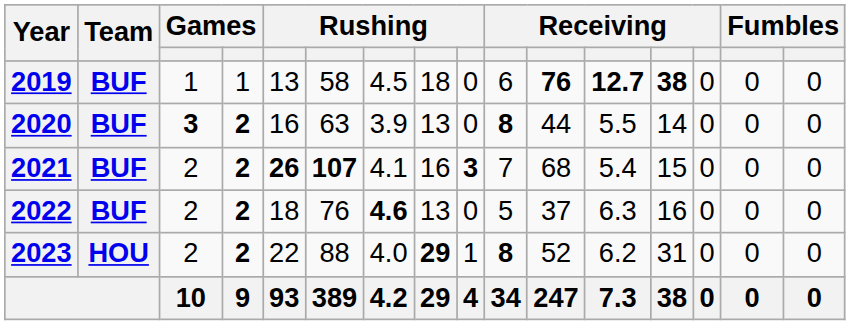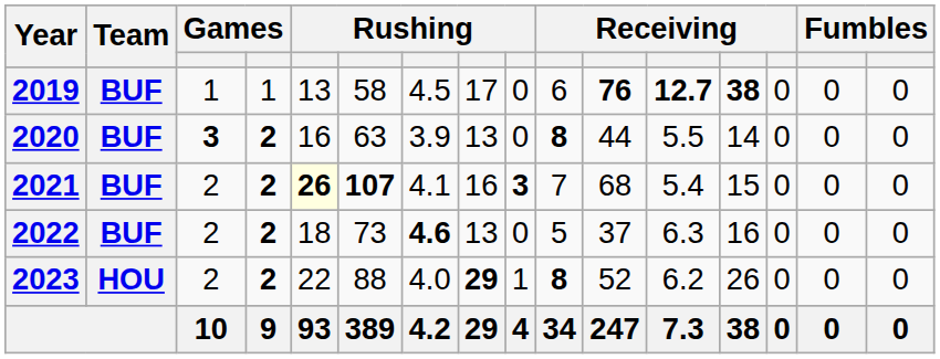 <table class="wikitable" style="text-align:center;">
 <tr>
 <th rowspan="2">Year</th>
 <th rowspan="2">Team</th>
 <th colspan="2">Games</th>
 <th colspan="5">Rushing</th>
 <th colspan="5">Receiving</th>
 <th colspan="2">Fumbles</th>
 </tr>
 <tr>
 <th></th>
 <th></th>
 <th></th>
 <th></th>
 <th></th>
 <th></th>
 <th></th>
 <th></th>
 <th></th>
 <th></th>
 <th></th>
 <th></th>
 <th></th>
 <th></th>
 </tr>
 <tr>
 <th><a href='#'>2019</a></th>
 <th><a href='#'>BUF</a></th>
 <td>1</td>
 <td>1</td>
 <td>13</td>
 <td>58</td>
 <td>4.5</td>
-<td>18</td>
+<td>17</td>
 <td>0</td>
 <td>6</td>
 <td><strong>76</strong></td>
 <td><strong>12.7</strong></td>
 <td><strong>38</strong></td>
 <td>0</td>
 <td>0</td>
 <td>0</td>
 </tr>
 <tr>
 <th><a href='#'>2020</a></th>
 <th><a href='#'>BUF</a></th>
 <td><strong>3</strong></td>
 <td><strong>2</strong></td>
 <td>16</td>
 <td>63</td>
 <td>3.9</td>
 <td>13</td>
 <td>0</td>
 <td><strong>8</strong></td>
 <td>44</td>
 <td>5.5</td>
 <td>14</td>
 <td>0</td>
 <td>0</td>
 <td>0</td>
 </tr>
 <tr>
 <th><a href='#'>2021</a></th>
 <th><a href='#'>BUF</a></th>
 <td>2</td>
 <td><strong>2</strong></td>
-<td><strong>26</strong></td>
+<td style="background: lightyellow;"><strong>26</strong></td>
 <td><strong>107</strong></td>
 <td>4.1</td>
 <td>16</td>
 <td><strong>3</strong></td>
 <td>7</td>
 <td>68</td>
 <td>5.4</td>
 <td>15</td>
 <td>0</td>
 <td>0</td>
 <td>0</td>
 </tr>
 <tr>
 <th><a href='#'>2022</a></th>
 <th><a href='#'>BUF</a></th>
 <td>2</td>
 <td><strong>2</strong></td>
 <td>18</td>
-<td>76</td>
+<td>73</td>
 <td><strong>4.6</strong></td>
 <td>13</td>
 <td>0</td>
 <td>5</td>
 <td>37</td>
 <td>6.3</td>
 <td>16</td>
 <td>0</td>
 <td>0</td>
 <td>0</td>
 </tr>
 <tr>
 <th><a href='#'>2023</a></th>
 <th><a href='#'>HOU</a></th>
 <td>2</td>
 <td><strong>2</strong></td>
 <td>22</td>
 <td>88</td>
 <td>4.0</td>
 <td><strong>29</strong></td>
 <td>1</td>
 <td><strong>8</strong></td>
 <td>52</td>
 <td>6.2</td>
-<td>31</td>
+<td>26</td>
 <td>0</td>
 <td>0</td>
 <td>0</td>
 </tr>
 <tr>
 <th colspan="2"></th>
 <th>10</th>
 <th>9</th>
 <th>93</th>
 <th>389</th>
 <th>4.2</th>
 <th>29</th>
 <th>4</th>
 <th>34</th>
 <th>247</th>
 <th>7.3</th>
 <th>38</th>
 <th>0</th>
 <th>0</th>
 <th>0</th>
 </tr>
 </table>
